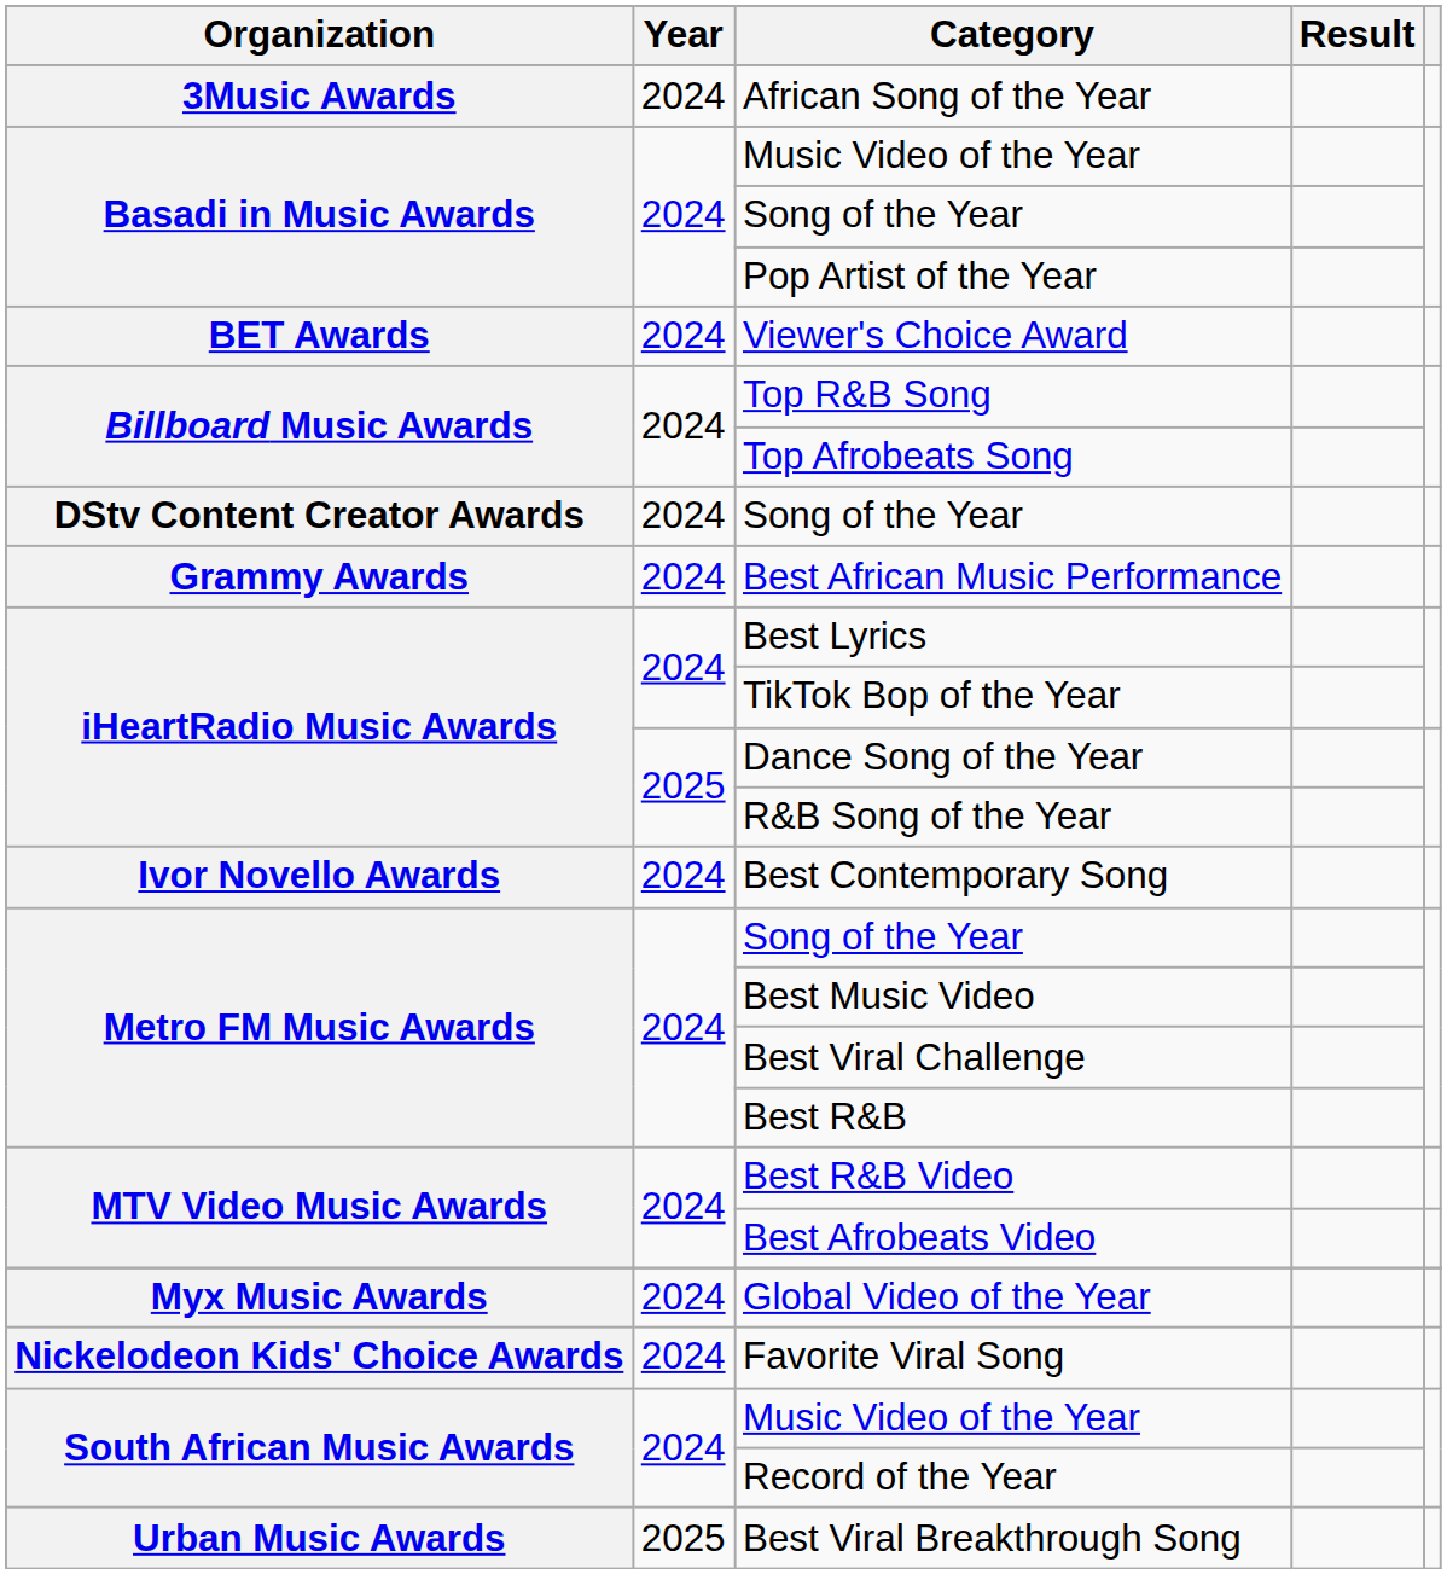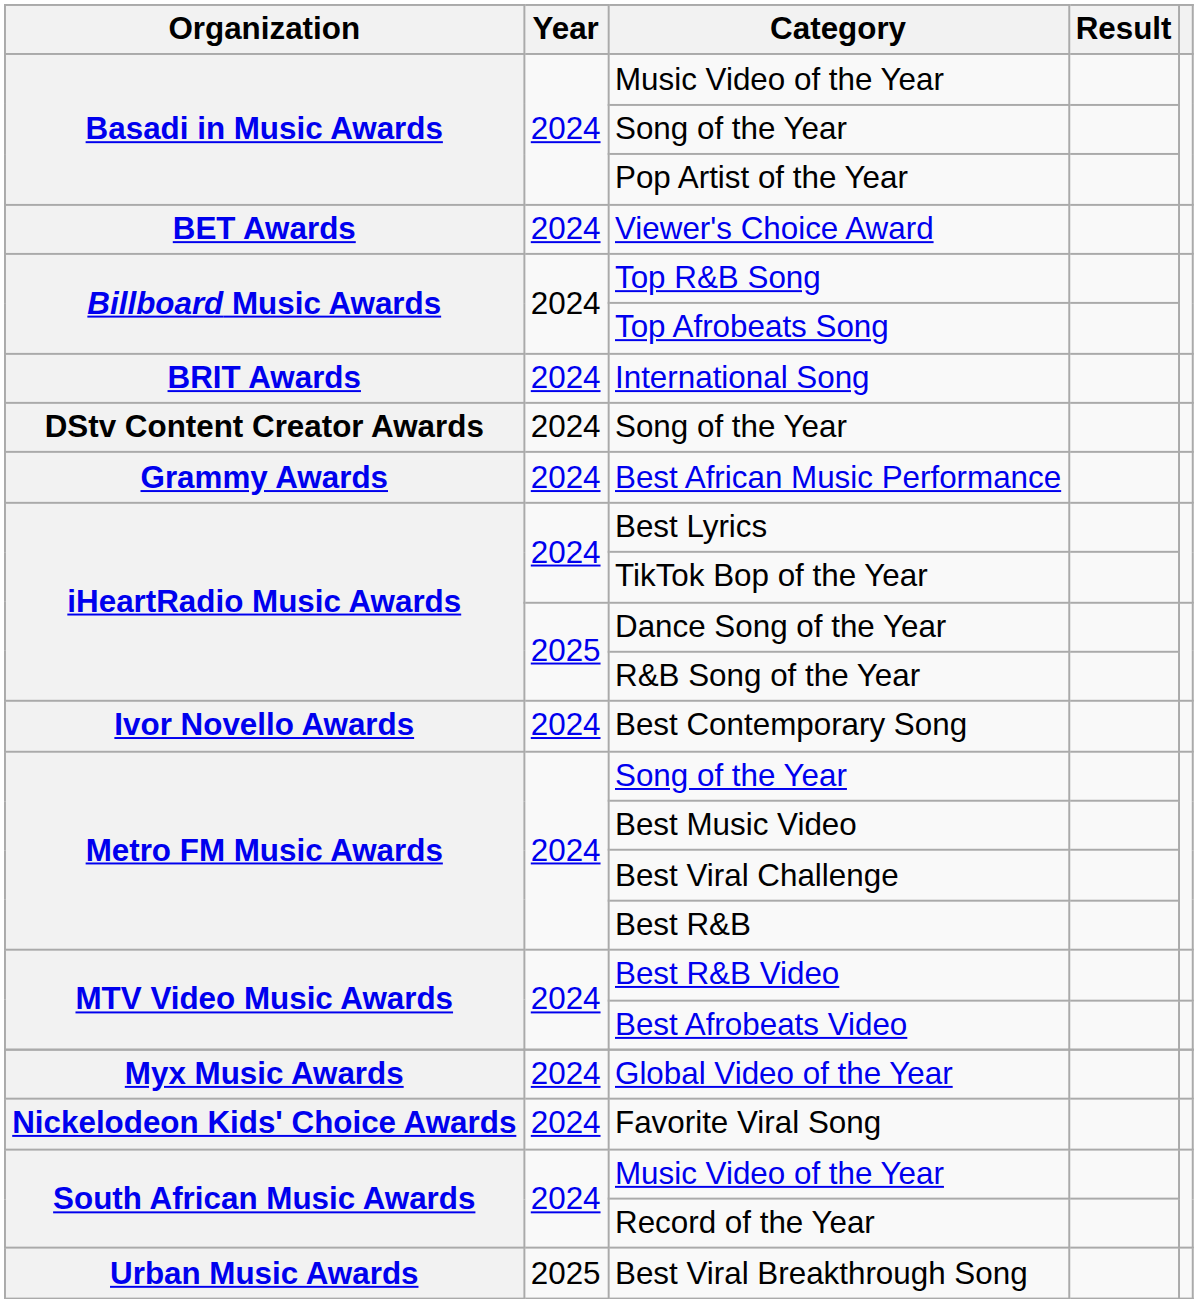 <table class="wikitable sortable plainrowheaders" style="border:none; margin:0;">
 <tr>
 <th scope="col">Organization</th>
 <th scope="col">Year</th>
 <th scope="col">Category</th>
 <th scope="col">Result</th>
 <th class="unsortable" scope="col"></th>
-</tr>
-<tr>
-<th scope="row"><a href='#'>3Music Awards</a></th>
-<td>2024</td>
-<td>African Song of the Year</td>
-<td></td>
-<td style="text-align:center;"></td>
 </tr>
 <tr>
 <th scope="row" rowspan=3><a href='#'>Basadi in Music Awards</a></th>
 <td rowspan=3><a href='#'>2024</a></td>
 <td>Music Video of the Year</td>
 <td></td>
 <td rowspan="3" style="text-align:center;"></td>
 </tr>
 <tr>
 <td>Song of the Year</td>
 <td></td>
 </tr>
 <tr>
 <td>Pop Artist of the Year</td>
 <td></td>
 </tr>
 <tr>
 <th scope="row"><a href='#'>BET Awards</a></th>
 <td><a href='#'>2024</a></td>
 <td><a href='#'>Viewer's Choice Award</a></td>
 <td></td>
 <td style="text-align:center;"></td>
 </tr>
 <tr>
 <th scope="row" rowspan="2"><a href='#'><em>Billboard</em> Music Awards</a></th>
 <td rowspan="2">2024</td>
 <td><a href='#'>Top R&B Song</a></td>
 <td></td>
 <td rowspan="2" style="text-align:center;"></td>
 </tr>
 <tr>
 <td><a href='#'>Top Afrobeats Song</a></td>
 <td></td>
+</tr>
+<tr>
+<th scope="row"><a href='#'>BRIT Awards</a></th>
+<td><a href='#'>2024</a></td>
+<td><a href='#'>International Song</a></td>
+<td></td>
+<td style="text-align:center"></td>
 </tr>
 <tr>
 <th scope="row">DStv Content Creator Awards</th>
 <td>2024</td>
 <td>Song of the Year</td>
 <td></td>
 <td style="text-align:center"></td>
 </tr>
 <tr>
 <th scope="row"><a href='#'>Grammy Awards</a></th>
 <td><a href='#'>2024</a></td>
 <td><a href='#'>Best African Music Performance</a></td>
 <td></td>
 <td style="text-align:center"></td>
 </tr>
 <tr>
 <th scope="row" rowspan="4"><a href='#'>iHeartRadio Music Awards</a></th>
 <td rowspan="2"><a href='#'>2024</a></td>
 <td>Best Lyrics</td>
 <td></td>
 <td rowspan="2" style="text-align:center;"></td>
 </tr>
 <tr>
 <td>TikTok Bop of the Year</td>
 <td></td>
 </tr>
 <tr>
 <td rowspan="2"><a href='#'>2025</a></td>
 <td>Dance Song of the Year</td>
 <td></td>
 <td align="center" rowspan="2"></td>
 </tr>
 <tr>
 <td>R&B Song of the Year</td>
 <td></td>
 </tr>
 <tr>
 <th scope="row"><a href='#'>Ivor Novello Awards</a></th>
 <td><a href='#'>2024</a></td>
 <td>Best Contemporary Song</td>
 <td></td>
 <td style="text-align:center"></td>
 </tr>
 <tr>
 <th scope="row" rowspan="4"><a href='#'>Metro FM Music Awards</a></th>
 <td rowspan="4"><a href='#'>2024</a></td>
 <td><a href='#'>Song of the Year</a></td>
 <td></td>
 <td rowspan="4" style="text-align:center;"></td>
 </tr>
 <tr>
 <td>Best Music Video</td>
 <td></td>
 </tr>
 <tr>
 <td>Best Viral Challenge</td>
 <td></td>
 </tr>
 <tr>
 <td>Best R&B</td>
 <td></td>
 </tr>
 <tr>
 <th scope="row" rowspan="2"><a href='#'>MTV Video Music Awards</a></th>
 <td rowspan="2"><a href='#'>2024</a></td>
 <td><a href='#'>Best R&B Video</a></td>
 <td></td>
 <td style="text-align:center;"></td>
 </tr>
 <tr>
 <td><a href='#'>Best Afrobeats Video</a></td>
 <td></td>
 <td style="text-align:center;"></td>
 </tr>
 <tr>
 </tr>
 <tr>
 <th scope="row"><a href='#'>Myx Music Awards</a></th>
 <td><a href='#'>2024</a></td>
 <td><a href='#'>Global Video of the Year</a></td>
 <td></td>
 <td style="text-align:center"></td>
 </tr>
 <tr>
 <th scope="row"><a href='#'>Nickelodeon Kids' Choice Awards</a></th>
 <td><a href='#'>2024</a></td>
 <td>Favorite Viral Song</td>
 <td></td>
 <td style="text-align:center;"></td>
 </tr>
 <tr>
 <th scope="row" rowspan="2"><a href='#'>South African Music Awards</a></th>
 <td rowspan="2"><a href='#'>2024</a></td>
 <td><a href='#'>Music Video of the Year</a></td>
 <td></td>
 <td rowspan="2" style="text-align:center;"></td>
 </tr>
 <tr>
 <td>Record of the Year</td>
 <td></td>
 </tr>
 <tr>
 <th scope="row"><a href='#'>Urban Music Awards</a></th>
 <td>2025</td>
 <td>Best Viral Breakthrough Song</td>
 <td></td>
 <td align="center"></td>
 </tr>
 </table>
